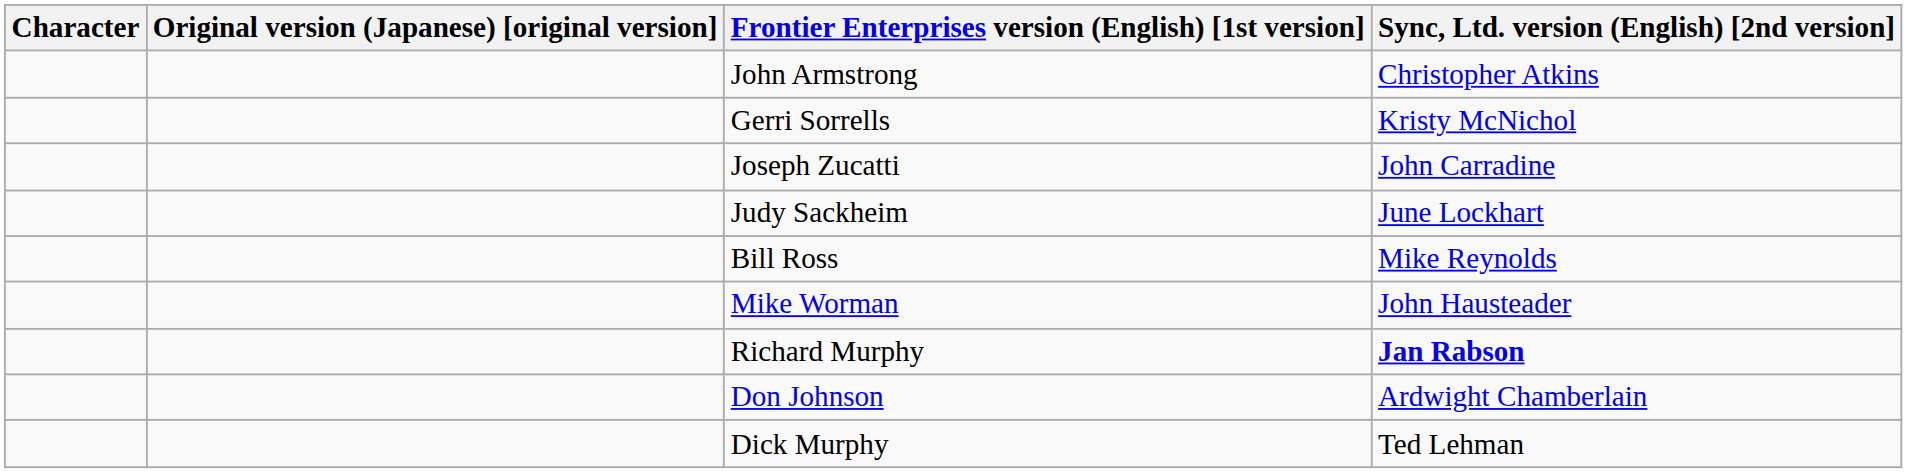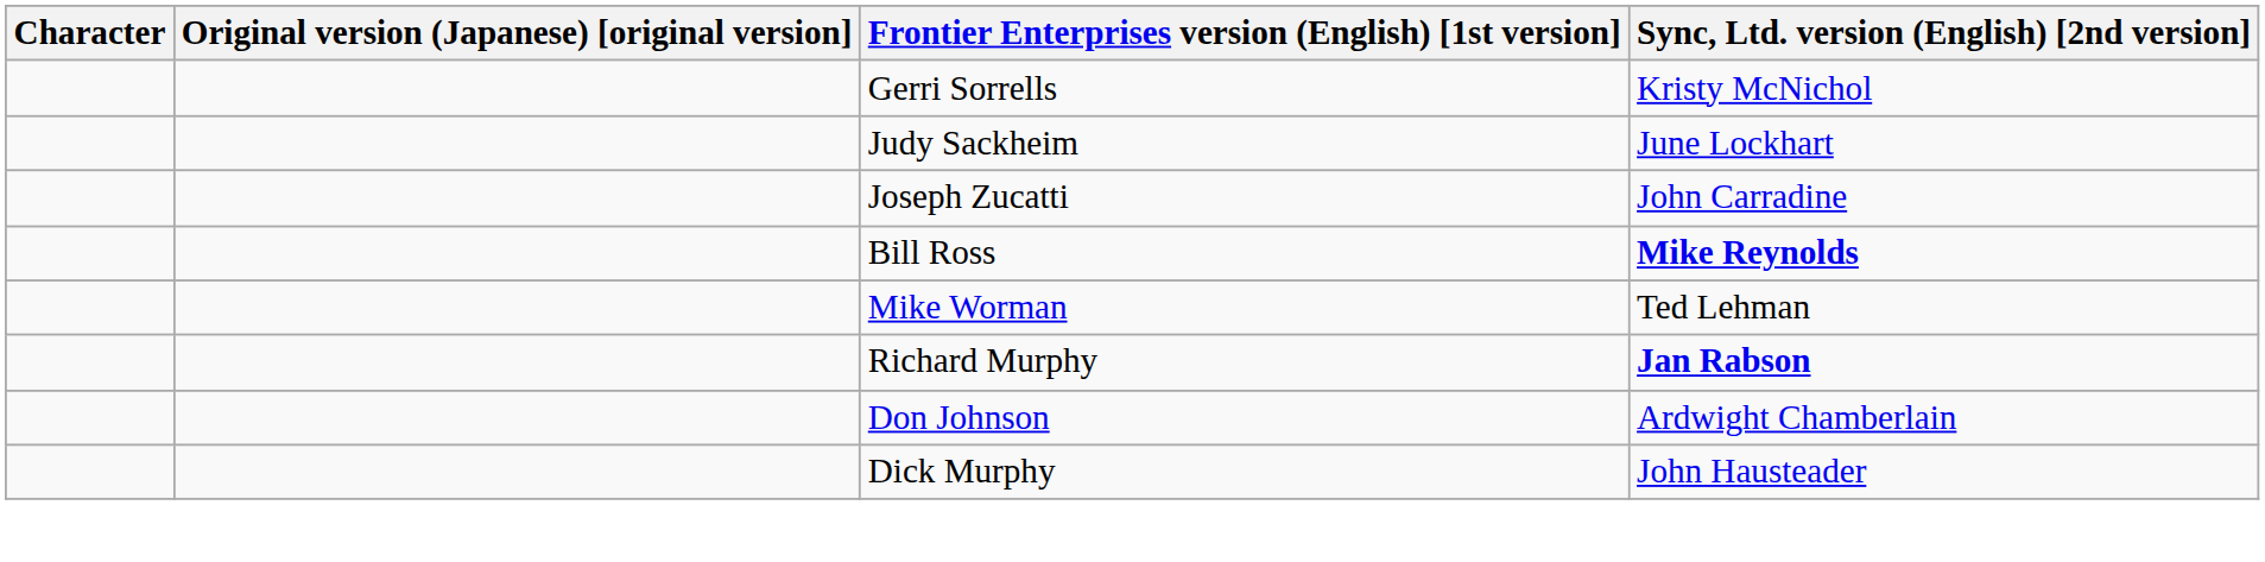 <table class="wikitable">
 <tr>
 <th>Character</th>
 <th>Original version (Japanese) [original version]</th>
 <th><a href='#'>Frontier Enterprises</a> version (English) [1st version]</th>
 <th>Sync, Ltd. version (English) [2nd version]</th>
 </tr>
 <tr>
 <td></td>
 <td></td>
-<td>John Armstrong</td>
-<td><a href='#'>Christopher Atkins</a></td>
+<td>Gerri Sorrells</td>
+<td><a href='#'>Kristy McNichol</a></td>
 </tr>
 <tr>
 <td></td>
 <td></td>
-<td>Gerri Sorrells</td>
-<td><a href='#'>Kristy McNichol</a></td>
+<td>Judy Sackheim</td>
+<td><a href='#'>June Lockhart</a></td>
 </tr>
 <tr>
 <td></td>
 <td></td>
 <td>Joseph Zucatti</td>
 <td><a href='#'>John Carradine</a></td>
 </tr>
 <tr>
 <td></td>
 <td></td>
-<td>Judy Sackheim</td>
-<td><a href='#'>June Lockhart</a></td>
-</tr>
-<tr>
-<td></td>
-<td></td>
 <td>Bill Ross</td>
-<td><a href='#'>Mike Reynolds</a></td>
+<td><strong><a href='#'>Mike Reynolds</a></strong></td>
 </tr>
 <tr>
 <td></td>
 <td></td>
 <td><a href='#'>Mike Worman</a></td>
-<td><a href='#'>John Hausteader</a></td>
+<td>Ted Lehman</td>
 </tr>
 <tr>
 <td></td>
 <td></td>
 <td>Richard Murphy</td>
 <td><strong><a href='#'>Jan Rabson</a></strong></td>
 </tr>
 <tr>
 <td></td>
 <td></td>
 <td><a href='#'>Don Johnson</a></td>
 <td><a href='#'>Ardwight Chamberlain</a></td>
 </tr>
 <tr>
 <td></td>
 <td></td>
 <td>Dick Murphy</td>
-<td>Ted Lehman</td>
+<td><a href='#'>John Hausteader</a></td>
 </tr>
 </table>
